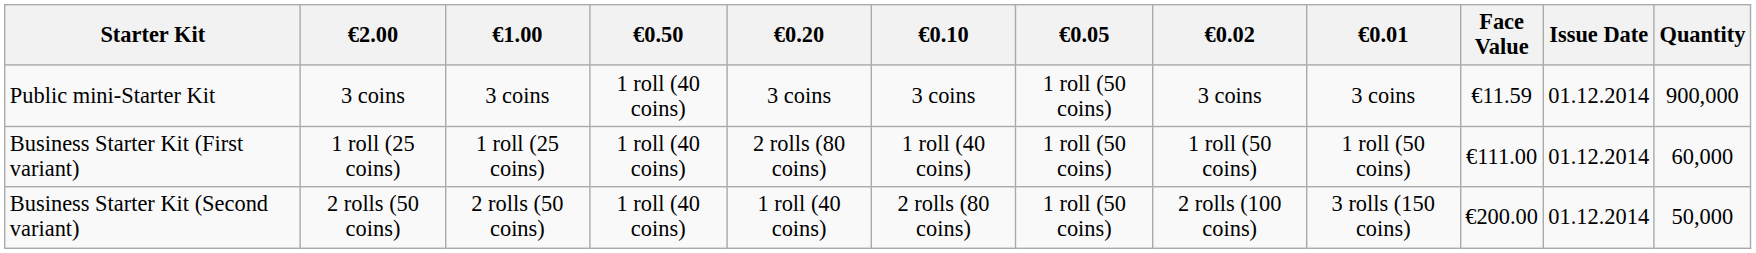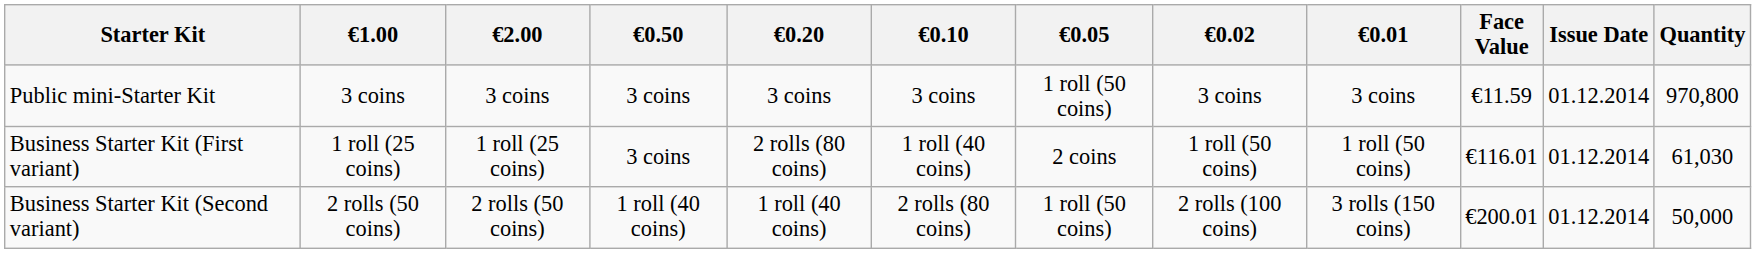 <table class="wikitable">
 <tr>
 <th>Starter Kit</th>
+<th>€1.00</th>
 <th>€2.00</th>
-<th>€1.00</th>
 <th>€0.50</th>
 <th>€0.20</th>
 <th>€0.10</th>
 <th>€0.05</th>
 <th>€0.02</th>
 <th>€0.01</th>
 <th>Face Value</th>
 <th>Issue Date</th>
 <th>Quantity</th>
 </tr>
 <tr>
 <td align=left>Public mini-Starter Kit</td>
 <td align=center>3 coins</td>
 <td align=center>3 coins</td>
-<td align=center>1 roll (40 coins)</td>
+<td align=center>3 coins</td>
 <td align=center>3 coins</td>
 <td align=center>3 coins</td>
 <td align=center>1 roll (50 coins)</td>
 <td align=center>3 coins</td>
 <td align=center>3 coins</td>
 <td style="text-align:center; width:50px;">€11.59</td>
 <td style="text-align:center; width:50px;">01.12.2014</td>
-<td style="text-align:center; width:50px;">900,000</td>
+<td style="text-align:center; width:50px;">970,800</td>
 </tr>
 <tr>
 <td align=left>Business Starter Kit (First variant)</td>
 <td align=center>1 roll (25 coins)</td>
 <td align=center>1 roll (25 coins)</td>
-<td align=center>1 roll (40 coins)</td>
+<td align=center>3 coins</td>
 <td align=center>2 rolls (80 coins)</td>
 <td align=center>1 roll (40 coins)</td>
+<td align=center>2 coins</td>
 <td align=center>1 roll (50 coins)</td>
 <td align=center>1 roll (50 coins)</td>
-<td align=center>1 roll (50 coins)</td>
-<td style="text-align:center; width:50px;">€111.00</td>
+<td style="text-align:center; width:50px;">€116.01</td>
 <td style="text-align:center; width:50px;">01.12.2014</td>
-<td style="text-align:center; width:50px;">60,000</td>
+<td style="text-align:center; width:50px;">61,030</td>
 </tr>
 <tr>
 <td align=left>Business Starter Kit (Second variant)</td>
 <td align=center>2 rolls (50 coins)</td>
 <td align=center>2 rolls (50 coins)</td>
 <td align=center>1 roll (40 coins)</td>
 <td align=center>1 roll (40 coins)</td>
 <td align=center>2 rolls (80 coins)</td>
 <td align=center>1 roll (50 coins)</td>
 <td align=center>2 rolls (100 coins)</td>
 <td align=center>3 rolls (150 coins)</td>
-<td style="text-align:center; width:50px;">€200.00</td>
+<td style="text-align:center; width:50px;">€200.01</td>
 <td style="text-align:center; width:50px;">01.12.2014</td>
 <td style="text-align:center; width:50px;">50,000</td>
 </tr>
 </table>
